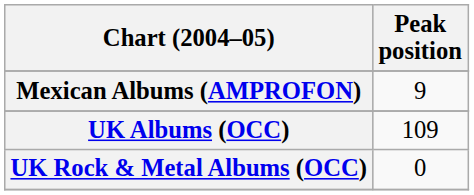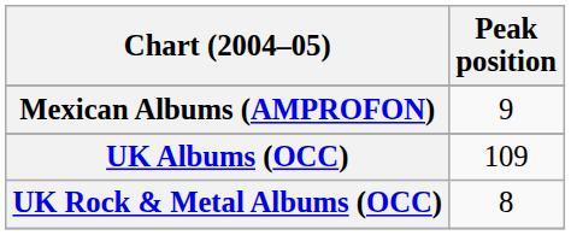 <table class="wikitable sortable plainrowheaders" style="text-align:center;">
 <tr>
 <th>Chart (2004–05)</th>
 <th>Peak<br>position</th>
 </tr>
 <tr>
 </tr>
 <tr>
 </tr>
 <tr>
 </tr>
 <tr>
 </tr>
 <tr>
 </tr>
 <tr>
 </tr>
 <tr>
 </tr>
 <tr>
 </tr>
 <tr>
 </tr>
 <tr>
 <th scope="row">Mexican Albums (<a href='#'>AMPROFON</a>)</th>
 <td>9</td>
 </tr>
 <tr>
 </tr>
 <tr>
 </tr>
 <tr>
 </tr>
 <tr>
 </tr>
 <tr>
 <th scope="row"><a href='#'>UK Albums</a> (<a href='#'>OCC</a>)</th>
 <td>109</td>
 </tr>
 <tr>
 <th scope="row"><a href='#'>UK Rock & Metal Albums</a> (<a href='#'>OCC</a>)</th>
-<td>0</td>
+<td>8</td>
 </tr>
 <tr>
 </tr>
 </table>
